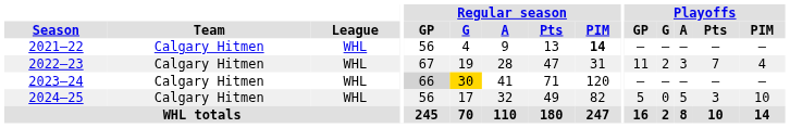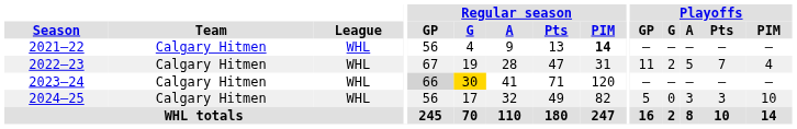 <table border="0" cellpadding="1" cellspacing="0" style="text-align:center; width:60em">
 <tr bgcolor="#e0e0e0">
 <th colspan="3" bgcolor="#ffffff"></th>
 <th rowspan="99" bgcolor="#ffffff"></th>
 <th colspan="5"><a href='#'>Regular season</a></th>
 <th rowspan="99" bgcolor="#ffffff"></th>
 <th colspan="5"><a href='#'>Playoffs</a></th>
 </tr>
 <tr bgcolor="#e0e0e0">
 <th><a href='#'>Season</a></th>
 <th>Team</th>
 <th>League</th>
 <th>GP</th>
 <th><a href='#'>G</a></th>
 <th><a href='#'>A</a></th>
 <th><a href='#'>Pts</a></th>
 <th><a href='#'>PIM</a></th>
 <th>GP</th>
 <th>G</th>
 <th>A</th>
 <th>Pts</th>
 <th>PIM</th>
 </tr>
 <tr>
 <td><a href='#'>2021–22</a></td>
 <td><a href='#'>Calgary Hitmen</a></td>
 <td><a href='#'>WHL</a></td>
 <td>56</td>
 <td>4</td>
 <td>9</td>
 <td>13</td>
 <td><strong>14</strong></td>
 <td>—</td>
 <td>—</td>
 <td>—</td>
 <td>—</td>
 <td>—</td>
 </tr>
 <tr bgcolor="f0f0f0">
 <td><a href='#'>2022–23</a></td>
 <td>Calgary Hitmen</td>
 <td>WHL</td>
 <td>67</td>
 <td>19</td>
 <td>28</td>
 <td>47</td>
 <td>31</td>
 <td>11</td>
 <td>2</td>
-<td>3</td>
+<td>5</td>
 <td>7</td>
 <td>4</td>
 </tr>
 <tr>
 <td><a href='#'>2023–24</a></td>
 <td>Calgary Hitmen</td>
 <td>WHL</td>
 <td style="background: lightgrey;">66</td>
 <td style="background: gold;">30</td>
 <td>41</td>
 <td>71</td>
 <td>120</td>
 <td>—</td>
 <td>—</td>
 <td>—</td>
 <td>—</td>
 <td>—</td>
 </tr>
 <tr bgcolor="f0f0f0">
 <td><a href='#'>2024–25</a></td>
 <td>Calgary Hitmen</td>
 <td>WHL</td>
 <td>56</td>
 <td>17</td>
 <td>32</td>
 <td>49</td>
 <td>82</td>
 <td>5</td>
 <td>0</td>
-<td>5</td>
+<td>3</td>
 <td>3</td>
 <td>10</td>
 </tr>
 <tr bgcolor="#e0e0e0">
 <th colspan="3">WHL totals</th>
 <th>245</th>
 <th>70</th>
 <th>110</th>
 <th>180</th>
 <th>247</th>
 <th>16</th>
 <th>2</th>
 <th>8</th>
 <th>10</th>
 <th>14</th>
 </tr>
 </table>
